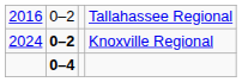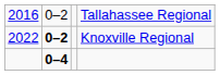 <table class="wikitable">
 <tr>
 <td><a href='#'>2016</a></td>
 <td>0–2</td>
 <td></td>
 <td><a href='#'>Tallahassee Regional</a></td>
 </tr>
 <tr>
-<td><a href='#'>2024</a></td>
+<td><a href='#'>2022</a></td>
 <td><strong>0–2</strong></td>
 <td></td>
 <td><a href='#'>Knoxville Regional</a></td>
 </tr>
 <tr>
 <td></td>
 <td><strong>0–4</strong></td>
 <td><strong></strong></td>
 <td></td>
 </tr>
 </table>
